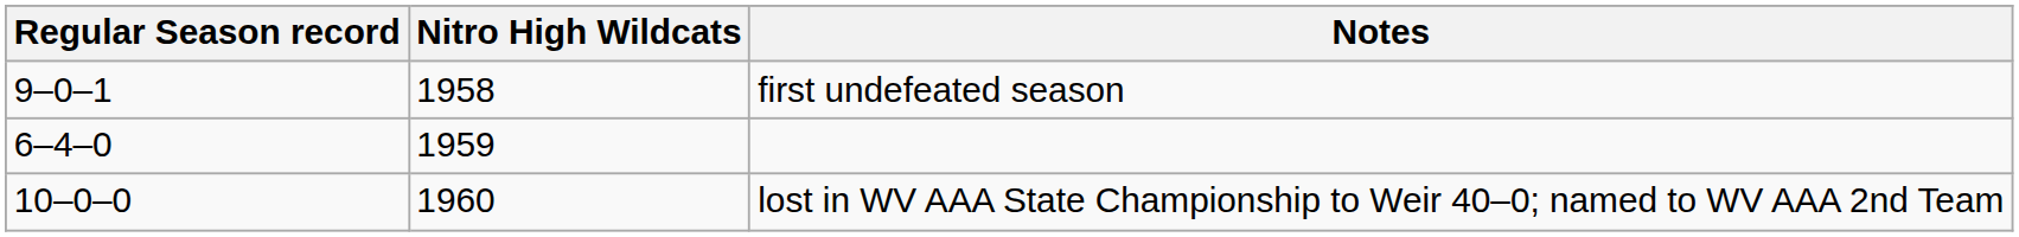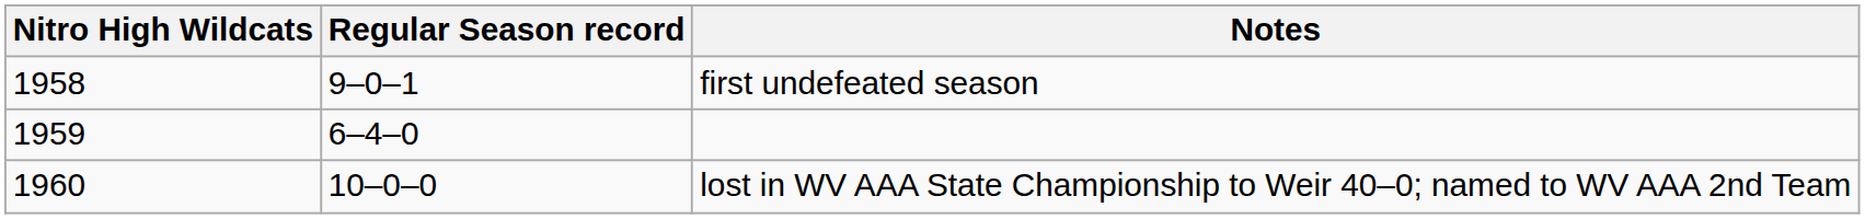 <table class="wikitable" border="1">
 <tr>
+<th>Nitro High Wildcats</th>
 <th>Regular Season record</th>
-<th>Nitro High Wildcats</th>
 <th>Notes</th>
 </tr>
 <tr>
+<td>1958</td>
 <td>9–0–1</td>
-<td>1958</td>
 <td>first undefeated season</td>
 </tr>
 <tr>
+<td>1959</td>
 <td>6–4–0</td>
-<td>1959</td>
 <td></td>
 </tr>
 <tr>
+<td>1960</td>
 <td>10–0–0</td>
-<td>1960</td>
 <td>lost in WV AAA State Championship to Weir 40–0; named to WV AAA 2nd Team</td>
 </tr>
 </table>
